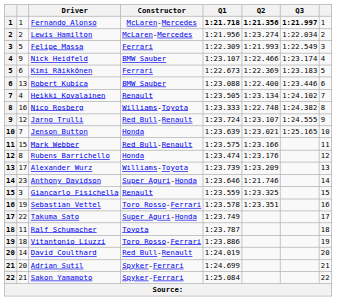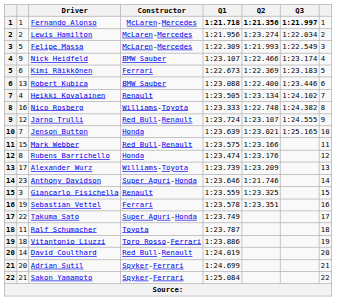 <table class="wikitable sortable" style="font-size: 85%;">
 <tr>
 <th></th>
 <th></th>
 <th>Driver</th>
 <th>Constructor</th>
 <th>Q1</th>
 <th>Q2</th>
 <th>Q3</th>
 <th></th>
 </tr>
 <tr>
 <th>1</th>
 <td>1</td>
 <td> <a href='#'>Fernando Alonso</a></td>
 <td align="center" nowrap><a href='#'>McLaren</a>-<a href='#'>Mercedes</a></td>
 <td><strong>1:21.718</strong></td>
 <td><strong>1:21.356</strong></td>
 <td><strong>1:21.997</strong></td>
 <td>1</td>
 </tr>
 <tr>
 <th>2</th>
 <td>2</td>
 <td> <a href='#'>Lewis Hamilton</a></td>
 <td><a href='#'>McLaren</a>-<a href='#'>Mercedes</a></td>
 <td>1:21.956</td>
 <td>1:23.274</td>
 <td>1:22.034</td>
 <td>2</td>
 </tr>
 <tr>
 <th>3</th>
 <td>5</td>
 <td> <a href='#'>Felipe Massa</a></td>
-<td><a href='#'>Ferrari</a></td>
+<td><a href='#'>McLaren</a>-<a href='#'>Mercedes</a></td>
 <td>1:22.309</td>
 <td>1:21.993</td>
 <td>1:22.549</td>
 <td>3</td>
 </tr>
 <tr>
 <th>4</th>
 <td>9</td>
 <td> <a href='#'>Nick Heidfeld</a></td>
 <td><a href='#'>BMW Sauber</a></td>
 <td>1:23.107</td>
 <td>1:22.466</td>
 <td>1:23.174</td>
 <td>4</td>
 </tr>
 <tr>
 <th>5</th>
 <td>6</td>
 <td> <a href='#'>Kimi Räikkönen</a></td>
 <td><a href='#'>Ferrari</a></td>
 <td>1:22.673</td>
 <td>1:22.369</td>
 <td>1:23.183</td>
 <td>5</td>
 </tr>
 <tr>
 <th>6</th>
 <td>13</td>
 <td> <a href='#'>Robert Kubica</a></td>
 <td><a href='#'>BMW Sauber</a></td>
 <td>1:23.088</td>
 <td>1:22.400</td>
 <td>1:23.446</td>
 <td>6</td>
 </tr>
 <tr>
 <th>7</th>
 <td>4</td>
 <td> <a href='#'>Heikki Kovalainen</a></td>
 <td><a href='#'>Renault</a></td>
 <td>1:23.505</td>
 <td>1:23.134</td>
 <td>1:24.102</td>
 <td>7</td>
 </tr>
 <tr>
 <th>8</th>
 <td>16</td>
 <td> <a href='#'>Nico Rosberg</a></td>
 <td><a href='#'>Williams</a>-<a href='#'>Toyota</a></td>
 <td>1:23.333</td>
 <td>1:22.748</td>
 <td>1:24.382</td>
 <td>8</td>
 </tr>
 <tr>
 <th>9</th>
 <td>12</td>
 <td> <a href='#'>Jarno Trulli</a></td>
 <td><a href='#'>Red Bull</a>-<a href='#'>Renault</a></td>
 <td>1:23.724</td>
 <td>1:23.107</td>
 <td>1:24.555</td>
 <td>9</td>
 </tr>
 <tr>
 <th>10</th>
 <td>7</td>
 <td> <a href='#'>Jenson Button</a></td>
 <td><a href='#'>Honda</a></td>
 <td>1:23.639</td>
 <td>1:23.021</td>
 <td>1:25.165</td>
 <td>10</td>
 </tr>
 <tr>
 <th>11</th>
 <td>15</td>
 <td> <a href='#'>Mark Webber</a></td>
 <td><a href='#'>Red Bull</a>-<a href='#'>Renault</a></td>
 <td>1:23.575</td>
 <td>1:23.166</td>
 <td></td>
 <td>11</td>
 </tr>
 <tr>
 <th>12</th>
 <td>8</td>
 <td> <a href='#'>Rubens Barrichello</a></td>
 <td><a href='#'>Honda</a></td>
 <td>1:23.474</td>
 <td>1:23.176</td>
 <td></td>
 <td>12</td>
 </tr>
 <tr>
 <th>13</th>
 <td>17</td>
 <td> <a href='#'>Alexander Wurz</a></td>
 <td><a href='#'>Williams</a>-<a href='#'>Toyota</a></td>
 <td>1:23.739</td>
 <td>1:23.209</td>
 <td></td>
 <td>13</td>
 </tr>
 <tr>
 <th>14</th>
 <td>23</td>
 <td> <a href='#'>Anthony Davidson</a></td>
 <td><a href='#'>Super Aguri</a>-<a href='#'>Honda</a></td>
 <td>1:23.646</td>
 <td>1:21.746</td>
 <td></td>
 <td>14</td>
 </tr>
 <tr>
 <th>15</th>
 <td>3</td>
 <td align="center" nowrap> <a href='#'>Giancarlo Fisichella</a></td>
 <td><a href='#'>Renault</a></td>
 <td>1:23.559</td>
 <td>1:23.325</td>
 <td></td>
 <td>15</td>
 </tr>
 <tr>
 <th>16</th>
 <td>19</td>
 <td> <a href='#'>Sebastian Vettel</a></td>
-<td><a href='#'>Toro Rosso</a>-<a href='#'>Ferrari</a></td>
+<td><a href='#'>Ferrari</a></td>
 <td>1:23.578</td>
 <td>1:23.351</td>
 <td></td>
 <td>16</td>
 </tr>
 <tr>
 <th>17</th>
 <td>22</td>
 <td> <a href='#'>Takuma Sato</a></td>
 <td><a href='#'>Super Aguri</a>-<a href='#'>Honda</a></td>
 <td>1:23.749</td>
 <td></td>
 <td></td>
 <td>17</td>
 </tr>
 <tr>
 <th>18</th>
 <td>11</td>
 <td> <a href='#'>Ralf Schumacher</a></td>
 <td><a href='#'>Toyota</a></td>
 <td>1:23.787</td>
 <td></td>
 <td></td>
 <td>18</td>
 </tr>
 <tr>
 <th>19</th>
 <td>18</td>
 <td> <a href='#'>Vitantonio Liuzzi</a></td>
 <td><a href='#'>Toro Rosso</a>-<a href='#'>Ferrari</a></td>
 <td>1:23.886</td>
 <td></td>
 <td></td>
 <td>19</td>
 </tr>
 <tr>
 <th>20</th>
 <td>14</td>
 <td> <a href='#'>David Coulthard</a></td>
 <td><a href='#'>Red Bull</a>-<a href='#'>Renault</a></td>
 <td>1:24.019</td>
 <td></td>
 <td></td>
 <td>20</td>
 </tr>
 <tr>
 <th>21</th>
 <td>20</td>
 <td> <a href='#'>Adrian Sutil</a></td>
 <td><a href='#'>Spyker</a>-<a href='#'>Ferrari</a></td>
 <td>1:24.699</td>
 <td></td>
 <td></td>
 <td>21</td>
 </tr>
 <tr>
 <th>22</th>
 <td>21</td>
 <td> <a href='#'>Sakon Yamamoto</a></td>
 <td><a href='#'>Spyker</a>-<a href='#'>Ferrari</a></td>
 <td>1:25.084</td>
 <td></td>
 <td></td>
 <td>22</td>
 </tr>
 <tr>
 <th colspan=8>Source:</th>
 </tr>
 </table>
